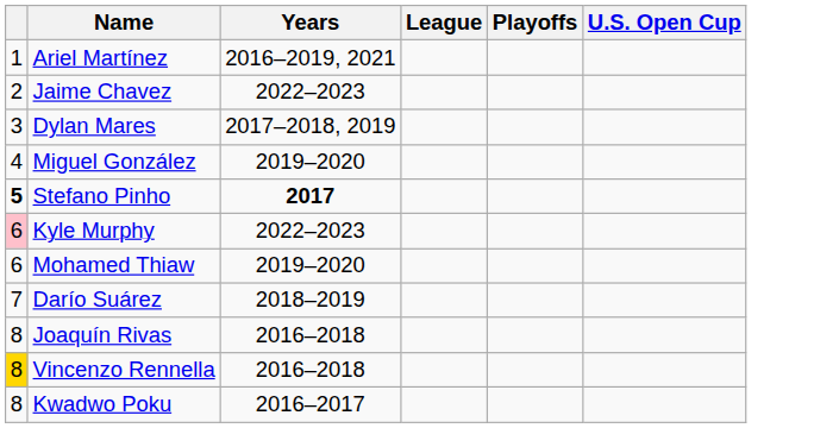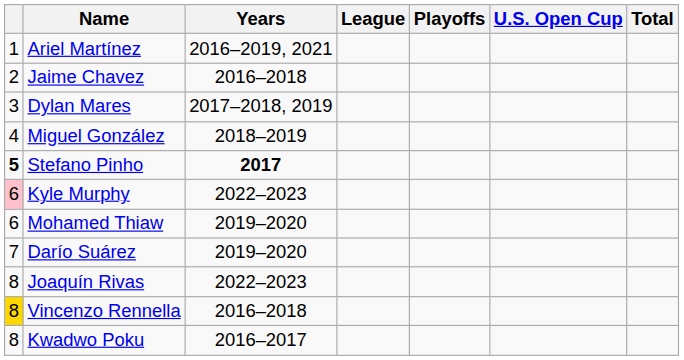 <table class="wikitable sortable"  style="text-align:center; font-size:100%; ">
 <tr>
 <th></th>
 <th>Name</th>
 <th>Years</th>
 <th>League</th>
 <th>Playoffs</th>
 <th><a href='#'>U.S. Open Cup</a></th>
+<th>Total</th>
 </tr>
 <tr>
 <td>1</td>
 <td align="left"> <a href='#'>Ariel Martínez</a></td>
 <td>2016–2019, 2021</td>
 <td></td>
 <td></td>
 <td></td>
+<td></td>
 </tr>
 <tr>
 <td>2</td>
 <td style="text-align:left;"> <a href='#'>Jaime Chavez</a></td>
-<td>2022–2023</td>
+<td>2016–2018</td>
+<td></td>
 <td></td>
 <td></td>
 <td></td>
 </tr>
 <tr>
 <td>3</td>
 <td style="text-align:left;"> <a href='#'>Dylan Mares</a></td>
 <td>2017–2018, 2019</td>
 <td></td>
 <td></td>
 <td></td>
+<td></td>
 </tr>
 <tr>
 <td>4</td>
 <td style="text-align:left;"> <a href='#'>Miguel González</a></td>
-<td>2019–2020</td>
+<td>2018–2019</td>
+<td></td>
 <td></td>
 <td></td>
 <td></td>
 </tr>
 <tr>
 <td><strong>5</strong></td>
 <td style="text-align:left;"> <a href='#'>Stefano Pinho</a></td>
 <td><strong>2017</strong></td>
 <td></td>
 <td></td>
 <td></td>
+<td></td>
 </tr>
 <tr>
 <td style="background: pink;">6</td>
 <td style="text-align:left;"> <a href='#'>Kyle Murphy</a></td>
 <td>2022–2023</td>
+<td></td>
 <td></td>
 <td></td>
 <td></td>
 </tr>
 <tr>
 <td>6</td>
 <td style="text-align:left;"> <a href='#'>Mohamed Thiaw</a></td>
 <td>2019–2020</td>
 <td></td>
 <td></td>
 <td></td>
+<td></td>
 </tr>
 <tr>
 <td>7</td>
 <td style="text-align:left;"> <a href='#'>Darío Suárez</a></td>
-<td>2018–2019</td>
+<td>2019–2020</td>
+<td></td>
 <td></td>
 <td></td>
 <td></td>
 </tr>
 <tr>
 <td>8</td>
 <td style="text-align:left;"> <a href='#'>Joaquín Rivas</a></td>
-<td>2016–2018</td>
+<td>2022–2023</td>
+<td></td>
 <td></td>
 <td></td>
 <td></td>
 </tr>
 <tr>
 <td style="background: gold;">8</td>
 <td align="left"> <a href='#'>Vincenzo Rennella</a></td>
 <td>2016–2018</td>
 <td></td>
 <td></td>
 <td></td>
+<td></td>
 </tr>
 <tr>
 <td>8</td>
 <td align="left"> <a href='#'>Kwadwo Poku</a></td>
 <td>2016–2017</td>
 <td></td>
 <td></td>
 <td></td>
+<td></td>
 </tr>
 </table>
